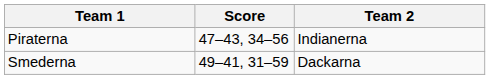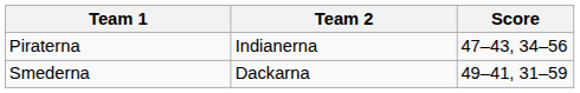 <table class="wikitable" style="font-size: 100%">
 <tr>
 <th width=200>Team 1</th>
+<th width=200>Team 2</th>
 <th width=100>Score</th>
-<th width=200>Team 2</th>
 </tr>
 <tr>
 <td>Piraterna</td>
+<td>Indianerna</td>
 <td>47–43, 34–56</td>
-<td>Indianerna</td>
 </tr>
 <tr>
 <td>Smederna</td>
+<td>Dackarna</td>
 <td>49–41, 31–59</td>
-<td>Dackarna</td>
 </tr>
 </table>
